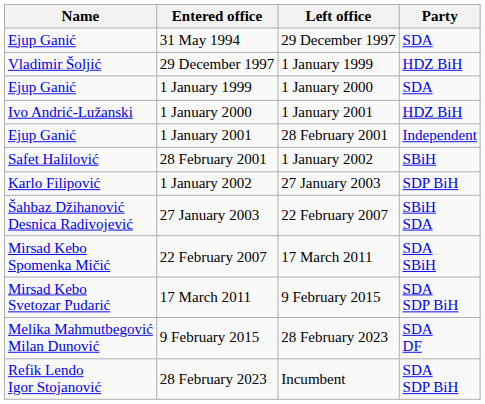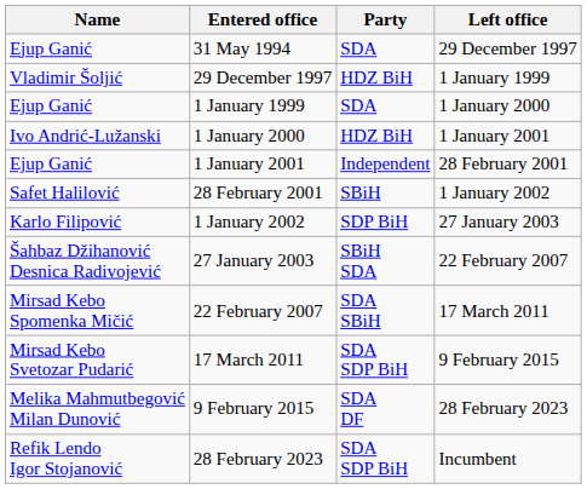 <table class="wikitable">
 <tr>
 <th>Name</th>
 <th>Entered office</th>
+<th>Party</th>
 <th>Left office</th>
-<th>Party</th>
 </tr>
 <tr>
 <td><a href='#'>Ejup Ganić</a></td>
 <td>31 May 1994</td>
+<td><a href='#'>SDA</a></td>
 <td>29 December 1997</td>
-<td><a href='#'>SDA</a></td>
 </tr>
 <tr>
 <td><a href='#'>Vladimir Šoljić</a></td>
 <td>29 December 1997</td>
+<td><a href='#'>HDZ BiH</a></td>
 <td>1 January 1999</td>
-<td><a href='#'>HDZ BiH</a></td>
 </tr>
 <tr>
 <td><a href='#'>Ejup Ganić</a></td>
 <td>1 January 1999</td>
+<td><a href='#'>SDA</a></td>
 <td>1 January 2000</td>
-<td><a href='#'>SDA</a></td>
 </tr>
 <tr>
 <td><a href='#'>Ivo Andrić-Lužanski</a></td>
 <td>1 January 2000</td>
+<td><a href='#'>HDZ BiH</a></td>
 <td>1 January 2001</td>
-<td><a href='#'>HDZ BiH</a></td>
 </tr>
 <tr>
 <td><a href='#'>Ejup Ganić</a></td>
 <td>1 January 2001</td>
+<td><a href='#'>Independent</a></td>
 <td>28 February 2001</td>
-<td><a href='#'>Independent</a></td>
 </tr>
 <tr>
 <td><a href='#'>Safet Halilović</a></td>
 <td>28 February 2001</td>
+<td><a href='#'>SBiH</a></td>
 <td>1 January 2002</td>
-<td><a href='#'>SBiH</a></td>
 </tr>
 <tr>
 <td><a href='#'>Karlo Filipović</a></td>
 <td>1 January 2002</td>
+<td><a href='#'>SDP BiH</a></td>
 <td>27 January 2003</td>
-<td><a href='#'>SDP BiH</a></td>
 </tr>
 <tr>
 <td><a href='#'>Šahbaz Džihanović</a><br> <a href='#'>Desnica Radivojević</a></td>
 <td>27 January 2003</td>
+<td><a href='#'>SBiH</a><br><a href='#'>SDA</a></td>
 <td>22 February 2007</td>
-<td><a href='#'>SBiH</a><br><a href='#'>SDA</a></td>
 </tr>
 <tr>
 <td><a href='#'>Mirsad Kebo</a><br><a href='#'>Spomenka Mičić</a></td>
 <td>22 February 2007</td>
+<td><a href='#'>SDA</a><br><a href='#'>SBiH</a></td>
 <td>17 March 2011</td>
-<td><a href='#'>SDA</a><br><a href='#'>SBiH</a></td>
 </tr>
 <tr>
 <td><a href='#'>Mirsad Kebo</a><br><a href='#'>Svetozar Pudarić</a></td>
 <td>17 March 2011</td>
+<td><a href='#'>SDA</a><br><a href='#'>SDP BiH</a></td>
 <td>9 February 2015</td>
-<td><a href='#'>SDA</a><br><a href='#'>SDP BiH</a></td>
 </tr>
 <tr>
 <td><a href='#'>Melika Mahmutbegović</a><br><a href='#'>Milan Dunović</a></td>
 <td>9 February 2015</td>
+<td><a href='#'>SDA</a><br><a href='#'>DF</a></td>
 <td>28 February 2023</td>
-<td><a href='#'>SDA</a><br><a href='#'>DF</a></td>
 </tr>
 <tr>
 <td><a href='#'>Refik Lendo</a><br><a href='#'>Igor Stojanović</a></td>
 <td>28 February 2023</td>
+<td><a href='#'>SDA</a><br><a href='#'>SDP BiH</a></td>
 <td>Incumbent</td>
-<td><a href='#'>SDA</a><br><a href='#'>SDP BiH</a></td>
 </tr>
 </table>
